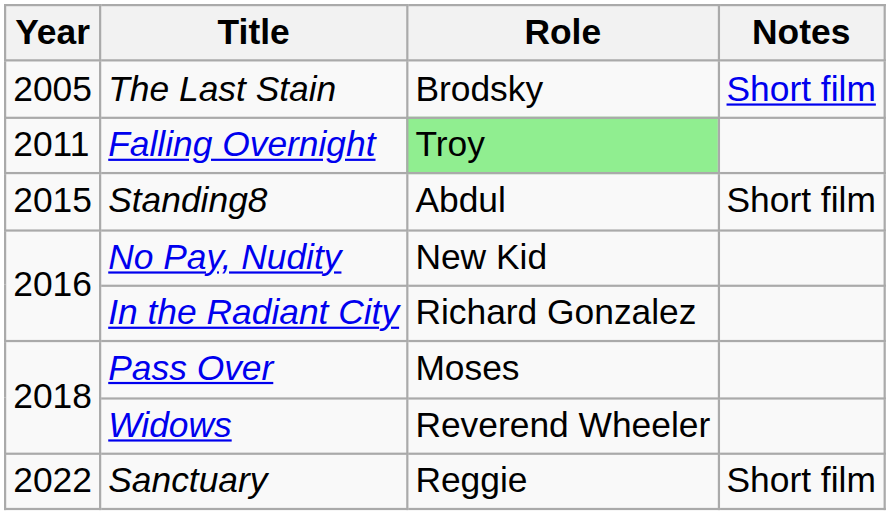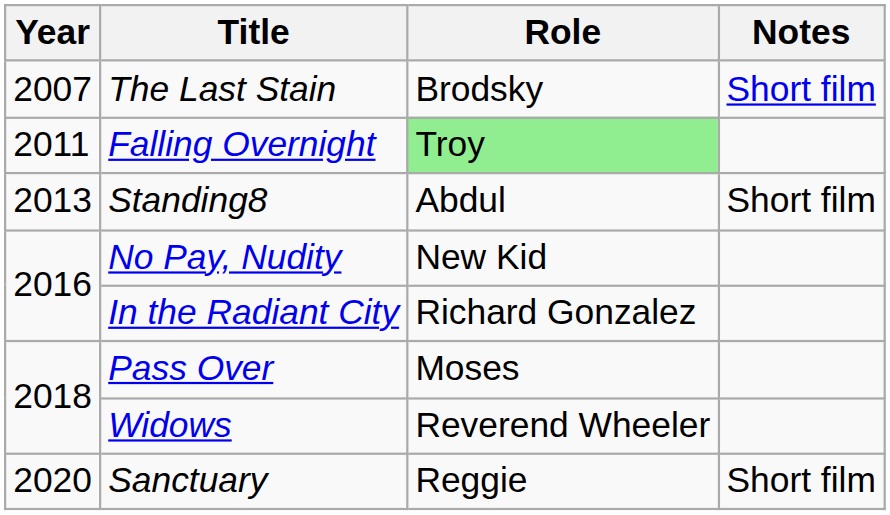 <table class="wikitable sortable">
 <tr>
 <th>Year</th>
 <th>Title</th>
 <th>Role</th>
 <th class="unsortable">Notes</th>
 </tr>
 <tr>
-<td>2005</td>
+<td>2007</td>
 <td><em>The Last Stain</em></td>
 <td>Brodsky</td>
 <td><a href='#'>Short film</a></td>
 </tr>
 <tr>
 <td>2011</td>
 <td><em><a href='#'>Falling Overnight</a></em></td>
 <td style="background: lightgreen;">Troy</td>
 <td></td>
 </tr>
 <tr>
-<td>2015</td>
+<td>2013</td>
 <td><em>Standing8</em></td>
 <td>Abdul</td>
 <td>Short film</td>
 </tr>
 <tr>
 <td rowspan="2">2016</td>
 <td><em><a href='#'>No Pay, Nudity</a></em></td>
 <td>New Kid</td>
 <td></td>
 </tr>
 <tr>
 <td><em><a href='#'>In the Radiant City</a></em></td>
 <td>Richard Gonzalez</td>
 <td></td>
 </tr>
 <tr>
 <td rowspan="2">2018</td>
 <td><em><a href='#'>Pass Over</a></em></td>
 <td>Moses</td>
 <td></td>
 </tr>
 <tr>
 <td><em><a href='#'>Widows</a></em></td>
 <td>Reverend Wheeler</td>
 <td></td>
 </tr>
 <tr>
-<td>2022</td>
+<td>2020</td>
 <td><em>Sanctuary</em></td>
 <td>Reggie</td>
 <td>Short film</td>
 </tr>
 </table>
